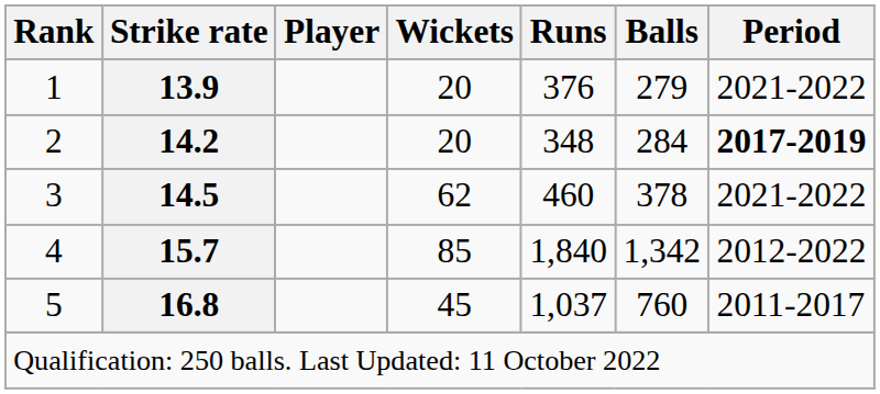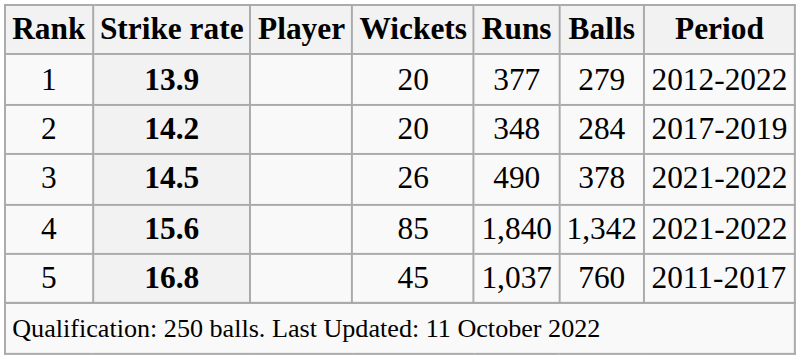 <table class="wikitable">
 <tr>
 <th>Rank</th>
 <th>Strike rate</th>
 <th>Player</th>
 <th>Wickets</th>
 <th>Runs</th>
 <th>Balls</th>
 <th>Period</th>
 </tr>
 <tr>
 <td align=center>1</td>
 <th scope=row style=text-align:center;>13.9</th>
 <td></td>
 <td align=center>20</td>
-<td align=center>376</td>
+<td align=center>377</td>
 <td align=center>279</td>
-<td>2021-2022</td>
+<td>2012-2022</td>
 </tr>
 <tr>
 <td align=center>2</td>
 <th scope=row style=text-align:center;>14.2</th>
 <td></td>
 <td align=center>20</td>
 <td align=center>348</td>
 <td align=center>284</td>
-<td><strong>2017-2019</strong></td>
+<td>2017-2019</td>
 </tr>
 <tr>
 <td align=center>3</td>
 <th scope=row style=text-align:center;>14.5</th>
 <td></td>
-<td align=center>62</td>
-<td align=center>460</td>
+<td align=center>26</td>
+<td align=center>490</td>
 <td align=center>378</td>
 <td>2021-2022</td>
 </tr>
 <tr>
 <td align=center>4</td>
-<th scope=row style=text-align:center;>15.7</th>
+<th scope=row style=text-align:center;>15.6</th>
 <td></td>
 <td align=center>85</td>
 <td align=center>1,840</td>
 <td align=center>1,342</td>
-<td>2012-2022</td>
+<td>2021-2022</td>
 </tr>
 <tr>
 <td align=center>5</td>
 <th scope=row style=text-align:center;>16.8</th>
 <td></td>
 <td align=center>45</td>
 <td align=center>1,037</td>
 <td align=center>760</td>
 <td>2011-2017</td>
 </tr>
 <tr>
 </tr>
 <tr class=sortbottom>
 <td colspan=7><small>Qualification: 250 balls. Last Updated: 11 October 2022</small></td>
 </tr>
 </table>
